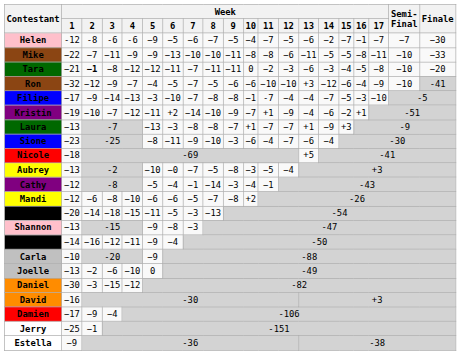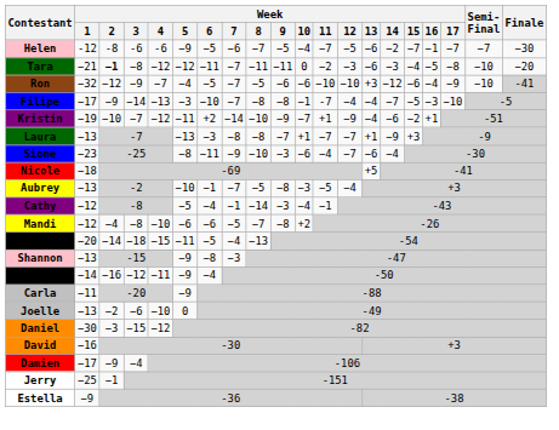 <table class="wikitable" align="center" style="text-align:center">
 <tr>
 <th rowspan=2>Contestant</th>
 <th colspan=17>Week</th>
 <th rowspan=2>Semi-<br>Final</th>
 <th rowspan=2>Finale</th>
 </tr>
 <tr>
 <th>1</th>
 <th>2</th>
 <th>3</th>
 <th>4</th>
 <th>5</th>
 <th>6</th>
 <th>7</th>
 <th>8</th>
 <th>9</th>
 <th>10</th>
 <th>11</th>
 <th>12</th>
 <th>13</th>
 <th>14</th>
 <th>15</th>
 <th>16</th>
 <th>17</th>
 </tr>
 <tr>
 <td bgcolor="pink"><strong>Helen</strong></td>
 <td>-12</td>
 <td>-8</td>
 <td>-6</td>
 <td>-6</td>
 <td>−9</td>
 <td>−5</td>
 <td>−6</td>
 <td>−7</td>
 <td>−5</td>
 <td>−4</td>
 <td>−7</td>
 <td>−5</td>
 <td>−6</td>
 <td>−2</td>
 <td>−7</td>
 <td>−1</td>
 <td>−7</td>
 <td>−7</td>
 <td>−30</td>
-</tr>
-<tr>
-<td bgcolor="saddlebrown"><span><strong>Mike</strong></span></td>
-<td>−22</td>
-<td>−7</td>
-<td>−11</td>
-<td>−9</td>
-<td>−9</td>
-<td>−13</td>
-<td>−10</td>
-<td>−10</td>
-<td>−11</td>
-<td>−8</td>
-<td>−8</td>
-<td>−6</td>
-<td>−11</td>
-<td>−5</td>
-<td>−5</td>
-<td>−8</td>
-<td>−11</td>
-<td>−10</td>
-<td>−33</td>
 </tr>
 <tr>
 <td bgcolor="#006800"><span><strong>Tara</strong></span></td>
 <td>−21</td>
 <td><strong>−1</strong></td>
 <td>−8</td>
 <td>−12</td>
 <td>−12</td>
 <td>−11</td>
 <td>−7</td>
 <td>−11</td>
 <td>−11</td>
 <td>0</td>
 <td>−2</td>
 <td>−3</td>
 <td>−6</td>
 <td>−3</td>
 <td>−4</td>
 <td>−5</td>
 <td>−8</td>
 <td>−10</td>
 <td>−20</td>
 </tr>
 <tr>
 <td bgcolor="saddlebrown"><span><strong>Ron</strong></span></td>
 <td>−32</td>
 <td>−12</td>
 <td>−9</td>
 <td>−7</td>
 <td>−4</td>
 <td>−5</td>
 <td>−7</td>
 <td>−5</td>
 <td>−6</td>
 <td>−6</td>
 <td>−10</td>
 <td>−10</td>
 <td>+3</td>
 <td>−12</td>
 <td>−6</td>
 <td>−4</td>
 <td>−9</td>
 <td>−10</td>
 <td bgcolor="lightgrey">-41</td>
 </tr>
 <tr>
 <td bgcolor="blue"><span><strong>Filipe</strong></span></td>
 <td>−17</td>
 <td>−9</td>
 <td>−14</td>
 <td>−13</td>
 <td>−3</td>
 <td>−10</td>
 <td>−7</td>
 <td>−8</td>
 <td>−8</td>
 <td>−1</td>
 <td>-7</td>
 <td>−4</td>
 <td>−4</td>
 <td>−7</td>
 <td>−5</td>
 <td>−3</td>
 <td>−10</td>
 <td bgcolor="lightgrey" colspan=2>-5</td>
 </tr>
 <tr>
 <td bgcolor="Purple"><span><strong>Kristin</strong></span></td>
 <td>−19</td>
 <td>−10</td>
 <td>−7</td>
 <td>−12</td>
 <td>−11</td>
 <td>+2</td>
 <td>−14</td>
 <td>−10</td>
 <td>−9</td>
 <td>−7</td>
 <td>+1</td>
 <td>−9</td>
 <td>−4</td>
 <td>−6</td>
 <td>−2</td>
 <td>+1</td>
 <td bgcolor="lightgrey" colspan=3>-51</td>
 </tr>
 <tr>
 <td bgcolor="#006800"><span><strong>Laura</strong></span></td>
 <td>−13</td>
 <td bgcolor="lightgrey" colspan=3>-7</td>
 <td>−13</td>
 <td>−3</td>
 <td>−8</td>
 <td>−8</td>
 <td>−7</td>
 <td>+1</td>
 <td>−7</td>
 <td>−7</td>
 <td>+1</td>
 <td>−9</td>
 <td>+3</td>
 <td bgcolor="lightgrey" colspan=4>-9</td>
 </tr>
 <tr>
 <td bgcolor="blue"><span><strong>Sione</strong></span></td>
 <td>−23</td>
 <td bgcolor="lightgrey" colspan=3>-25</td>
 <td>−8</td>
 <td>−11</td>
 <td>−9</td>
 <td>−10</td>
 <td>−3</td>
 <td>−6</td>
 <td>−4</td>
 <td>−7</td>
 <td>−6</td>
 <td>−4</td>
 <td bgcolor="lightgrey" colspan=5>-30</td>
 </tr>
 <tr>
 <td bgcolor="red"><span><strong>Nicole</strong></span></td>
 <td>−18</td>
 <td bgcolor="lightgrey" colspan=11>-69</td>
 <td>+5</td>
 <td bgcolor="lightgrey" colspan=6>-41</td>
 </tr>
 <tr>
 <td bgcolor="yellow"><strong>Aubrey</strong></td>
 <td>−13</td>
 <td bgcolor="lightgrey" colspan=3>-2</td>
 <td>−10</td>
-<td>−0</td>
+<td>−1</td>
 <td>−7</td>
 <td>−5</td>
 <td>−8</td>
 <td>−3</td>
 <td>−5</td>
 <td>−4</td>
 <td bgcolor="lightgrey" colspan=7>+3</td>
 </tr>
 <tr>
 <td bgcolor="Purple"><span><strong>Cathy</strong></span></td>
 <td>−12</td>
 <td bgcolor="lightgrey" colspan=3>-8</td>
 <td>−5</td>
 <td>−4</td>
 <td>−1</td>
 <td>−14</td>
 <td>−3</td>
 <td>−4</td>
 <td>−1</td>
 <td bgcolor="lightgrey" colspan=8>-43</td>
 </tr>
 <tr>
 <td bgcolor="yellow"><span><strong>Mandi</strong></span></td>
 <td>−12</td>
-<td>−6</td>
+<td>−4</td>
 <td>−8</td>
 <td>−10</td>
 <td>−6</td>
 <td>−6</td>
 <td>−5</td>
 <td>−7</td>
 <td>−8</td>
 <td>+2</td>
 <td bgcolor="lightgrey" colspan=9>-26</td>
 </tr>
 <tr>
 <td bgcolor="black"><span><strong>Dane</strong></span></td>
 <td>−20</td>
 <td>−14</td>
 <td>−18</td>
 <td>−15</td>
 <td>−11</td>
 <td>−5</td>
-<td>−3</td>
+<td>−4</td>
 <td>−13</td>
 <td bgcolor="lightgrey" colspan=11>-54</td>
 </tr>
 <tr>
 <td bgcolor="pink"><strong>Shannon</strong></td>
 <td>−13</td>
 <td bgcolor="lightgrey" colspan=3>-15</td>
 <td>−9</td>
 <td>−8</td>
 <td>−3</td>
 <td bgcolor="lightgrey" colspan=12>-47</td>
 </tr>
 <tr>
 <td bgcolor="black"><span><strong>Blaine</strong></span></td>
 <td>−14</td>
 <td>−16</td>
 <td>−12</td>
 <td>−11</td>
 <td>−9</td>
 <td>−4</td>
 <td bgcolor="lightgrey" colspan=13>-50</td>
 </tr>
 <tr>
 <td bgcolor="silver"><strong>Carla</strong></td>
-<td>−10</td>
+<td>−11</td>
 <td bgcolor="lightgrey" colspan=3>-20</td>
 <td>−9</td>
 <td bgcolor="lightgrey" colspan=14>-88</td>
 </tr>
 <tr>
 <td bgcolor="silver"><strong>Joelle</strong></td>
 <td>−13</td>
 <td>−2</td>
 <td>−6</td>
 <td>−10</td>
 <td>0</td>
 <td bgcolor="lightgrey" colspan=14>-49</td>
 </tr>
 <tr>
 <td bgcolor="darkorange"><strong>Daniel</strong></td>
 <td>−30</td>
 <td>−3</td>
 <td>−15</td>
 <td>−12</td>
 <td bgcolor="lightgrey" colspan=15>-82</td>
 </tr>
 <tr>
 <td bgcolor="darkorange"><strong>David</strong></td>
 <td>−16</td>
 <td bgcolor="lightgrey" colspan=11>-30</td>
 <td bgcolor="lightgrey" colspan=7>+3</td>
 </tr>
 <tr>
 <td bgcolor="red"><span><strong>Damien</strong></span></td>
 <td>−17</td>
 <td>−9</td>
 <td>−4</td>
 <td bgcolor="lightgrey" colspan=16>-106</td>
 </tr>
 <tr>
 <td bgcolor="white"><strong>Jerry</strong></td>
 <td>−25</td>
 <td>−1</td>
 <td bgcolor="lightgrey" colspan=17>-151</td>
 </tr>
 <tr>
 <td bgcolor="white"><strong>Estella</strong></td>
 <td>−9</td>
 <td bgcolor="lightgrey" colspan=11>-36</td>
 <td bgcolor="lightgrey" colspan=7>-38</td>
 </tr>
 </table>
